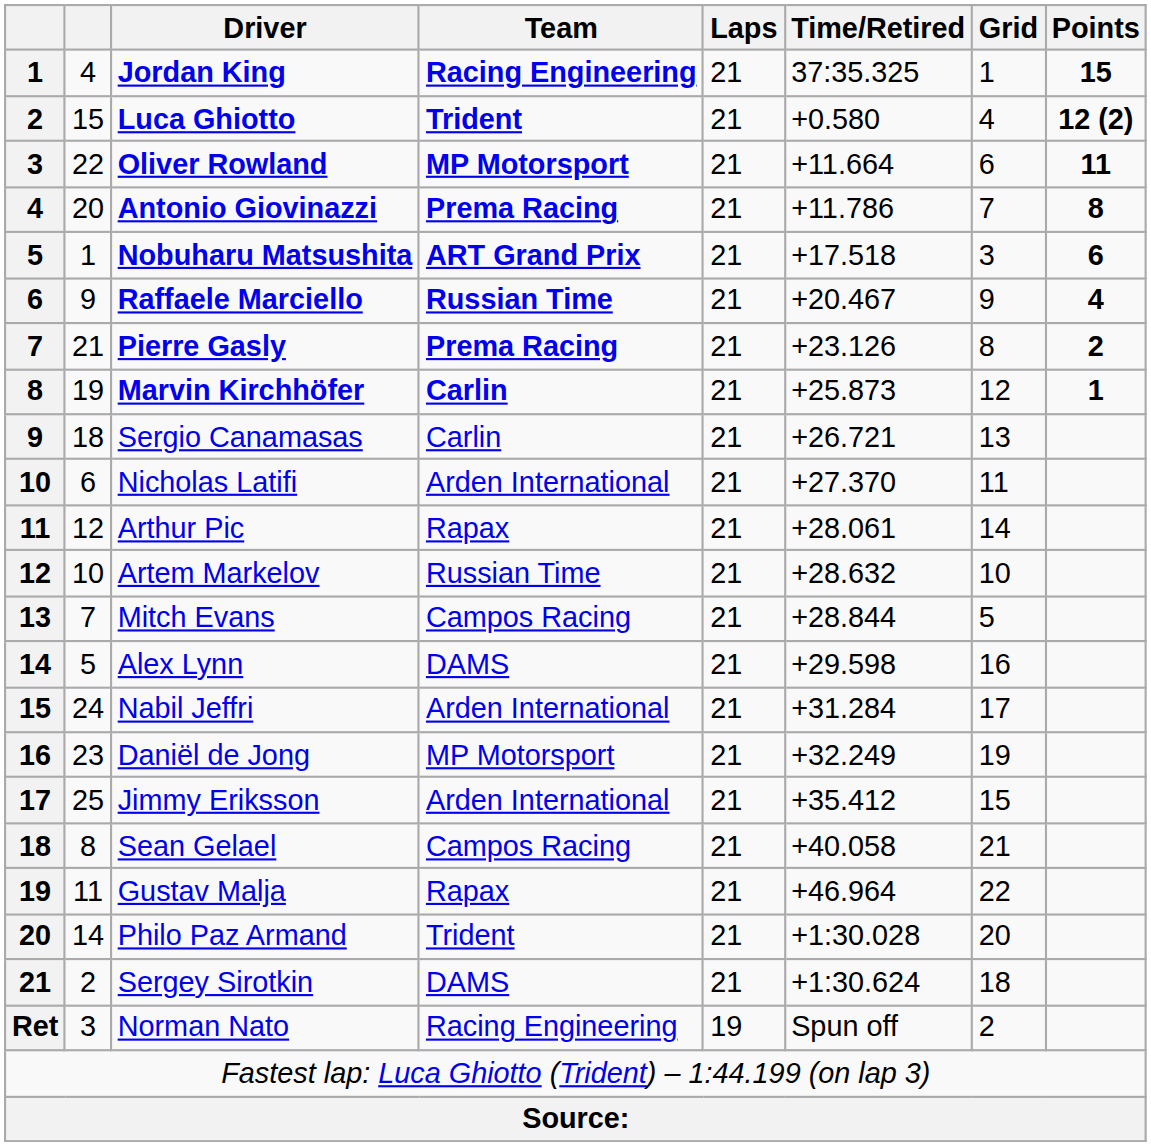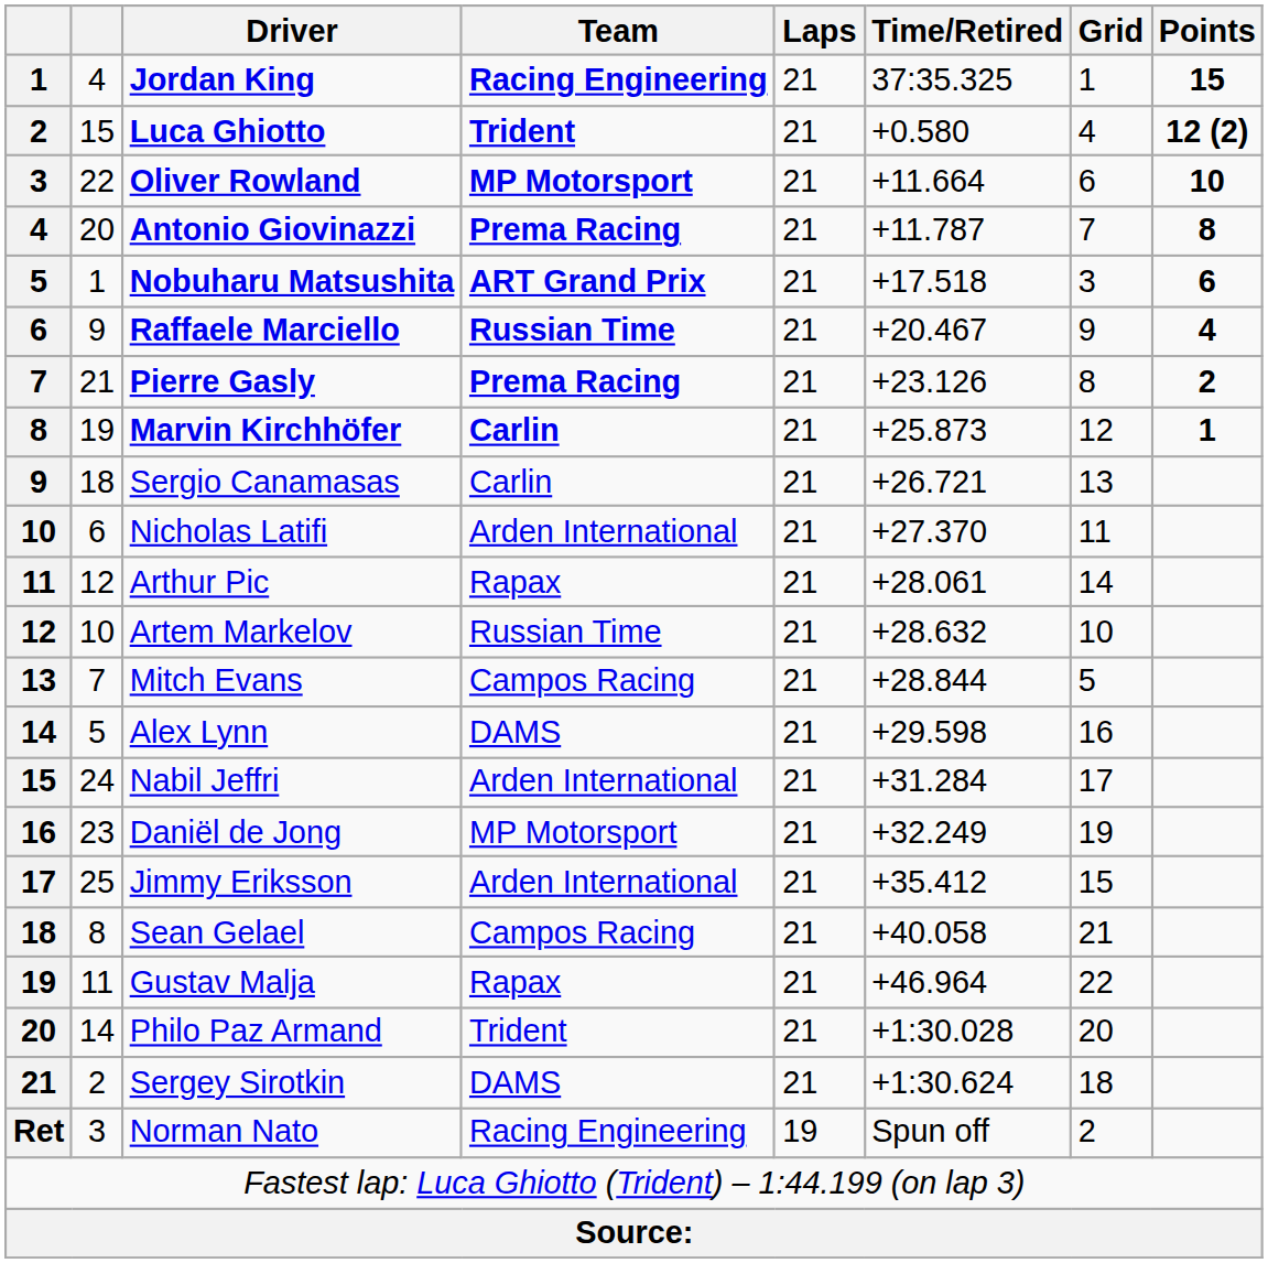 <table class="wikitable" style="font-size:85%">
 <tr>
 <th></th>
 <th></th>
 <th>Driver</th>
 <th>Team</th>
 <th>Laps</th>
 <th>Time/Retired</th>
 <th>Grid</th>
 <th>Points</th>
 </tr>
 <tr>
 <th>1</th>
 <td align="center">4</td>
 <td> <strong><a href='#'>Jordan King</a></strong></td>
 <td><strong><a href='#'>Racing Engineering</a></strong></td>
 <td>21</td>
 <td>37:35.325</td>
 <td>1</td>
 <td align="center"><strong>15</strong></td>
 </tr>
 <tr>
 <th>2</th>
 <td align="center">15</td>
 <td> <strong><a href='#'>Luca Ghiotto</a></strong></td>
 <td><strong><a href='#'>Trident</a></strong></td>
 <td>21</td>
 <td>+0.580</td>
 <td>4</td>
 <td align="center"><strong>12 (2)</strong></td>
 </tr>
 <tr>
 <th>3</th>
 <td align="center">22</td>
 <td> <strong><a href='#'>Oliver Rowland</a></strong></td>
 <td><strong><a href='#'>MP Motorsport</a></strong></td>
 <td>21</td>
 <td>+11.664</td>
 <td>6</td>
-<td align="center"><strong>11</strong></td>
+<td align="center"><strong>10</strong></td>
 </tr>
 <tr>
 <th>4</th>
 <td align="center">20</td>
 <td> <strong><a href='#'>Antonio Giovinazzi</a></strong></td>
 <td><strong><a href='#'>Prema Racing</a></strong></td>
 <td>21</td>
-<td>+11.786</td>
+<td>+11.787</td>
 <td>7</td>
 <td align="center"><strong>8</strong></td>
 </tr>
 <tr>
 <th>5</th>
 <td align="center">1</td>
 <td> <strong><a href='#'>Nobuharu Matsushita</a></strong></td>
 <td><strong><a href='#'>ART Grand Prix</a></strong></td>
 <td>21</td>
 <td>+17.518</td>
 <td>3</td>
 <td align="center"><strong>6</strong></td>
 </tr>
 <tr>
 <th>6</th>
 <td align="center">9</td>
 <td> <strong><a href='#'>Raffaele Marciello</a></strong></td>
 <td><strong><a href='#'>Russian Time</a></strong></td>
 <td>21</td>
 <td>+20.467</td>
 <td>9</td>
 <td align="center"><strong>4</strong></td>
 </tr>
 <tr>
 <th>7</th>
 <td align="center">21</td>
 <td> <strong><a href='#'>Pierre Gasly</a></strong></td>
 <td><strong><a href='#'>Prema Racing</a></strong></td>
 <td>21</td>
 <td>+23.126</td>
 <td>8</td>
 <td align="center"><strong>2</strong></td>
 </tr>
 <tr>
 <th>8</th>
 <td align="center">19</td>
 <td> <strong><a href='#'>Marvin Kirchhöfer</a></strong></td>
 <td><strong><a href='#'>Carlin</a></strong></td>
 <td>21</td>
 <td>+25.873</td>
 <td>12</td>
 <td align="center"><strong>1</strong></td>
 </tr>
 <tr>
 <th>9</th>
 <td align="center">18</td>
 <td> <a href='#'>Sergio Canamasas</a></td>
 <td><a href='#'>Carlin</a></td>
 <td>21</td>
 <td>+26.721</td>
 <td>13</td>
 <td></td>
 </tr>
 <tr>
 <th>10</th>
 <td align="center">6</td>
 <td> <a href='#'>Nicholas Latifi</a></td>
 <td><a href='#'>Arden International</a></td>
 <td>21</td>
 <td>+27.370</td>
 <td>11</td>
 <td></td>
 </tr>
 <tr>
 <th>11</th>
 <td align="center">12</td>
 <td> <a href='#'>Arthur Pic</a></td>
 <td><a href='#'>Rapax</a></td>
 <td>21</td>
 <td>+28.061</td>
 <td>14</td>
 <td></td>
 </tr>
 <tr>
 <th>12</th>
 <td align="center">10</td>
 <td> <a href='#'>Artem Markelov</a></td>
 <td><a href='#'>Russian Time</a></td>
 <td>21</td>
 <td>+28.632</td>
 <td>10</td>
 <td></td>
 </tr>
 <tr>
 <th>13</th>
 <td align="center">7</td>
 <td> <a href='#'>Mitch Evans</a></td>
 <td><a href='#'>Campos Racing</a></td>
 <td>21</td>
 <td>+28.844</td>
 <td>5</td>
 <td></td>
 </tr>
 <tr>
 <th>14</th>
 <td align="center">5</td>
 <td> <a href='#'>Alex Lynn</a></td>
 <td><a href='#'>DAMS</a></td>
 <td>21</td>
 <td>+29.598</td>
 <td>16</td>
 <td></td>
 </tr>
 <tr>
 <th>15</th>
 <td align="center">24</td>
 <td> <a href='#'>Nabil Jeffri</a></td>
 <td><a href='#'>Arden International</a></td>
 <td>21</td>
 <td>+31.284</td>
 <td>17</td>
 <td></td>
 </tr>
 <tr>
 <th>16</th>
 <td align="center">23</td>
 <td> <a href='#'>Daniël de Jong</a></td>
 <td><a href='#'>MP Motorsport</a></td>
 <td>21</td>
 <td>+32.249</td>
 <td>19</td>
 <td></td>
 </tr>
 <tr>
 <th>17</th>
 <td align="center">25</td>
 <td> <a href='#'>Jimmy Eriksson</a></td>
 <td><a href='#'>Arden International</a></td>
 <td>21</td>
 <td>+35.412</td>
 <td>15</td>
 <td></td>
 </tr>
 <tr>
 <th>18</th>
 <td align="center">8</td>
 <td> <a href='#'>Sean Gelael</a></td>
 <td><a href='#'>Campos Racing</a></td>
 <td>21</td>
 <td>+40.058</td>
 <td>21</td>
 <td></td>
 </tr>
 <tr>
 <th>19</th>
 <td align="center">11</td>
 <td> <a href='#'>Gustav Malja</a></td>
 <td><a href='#'>Rapax</a></td>
 <td>21</td>
 <td>+46.964</td>
 <td>22</td>
 <td></td>
 </tr>
 <tr>
 <th>20</th>
 <td align="center">14</td>
 <td> <a href='#'>Philo Paz Armand</a></td>
 <td><a href='#'>Trident</a></td>
 <td>21</td>
 <td>+1:30.028</td>
 <td>20</td>
 <td></td>
 </tr>
 <tr>
 <th>21</th>
 <td align="center">2</td>
 <td> <a href='#'>Sergey Sirotkin</a></td>
 <td><a href='#'>DAMS</a></td>
 <td>21</td>
 <td>+1:30.624</td>
 <td>18</td>
 <td></td>
 </tr>
 <tr>
 <th>Ret</th>
 <td align="center">3</td>
 <td> <a href='#'>Norman Nato</a></td>
 <td><a href='#'>Racing Engineering</a></td>
 <td>19</td>
 <td>Spun off</td>
 <td>2</td>
 <td></td>
 </tr>
 <tr>
 <td colspan="8" align="center"><em>Fastest lap:  <a href='#'>Luca Ghiotto</a> (<a href='#'>Trident</a>) – 1:44.199 (on lap 3)</em></td>
 </tr>
 <tr>
 <th colspan="8">Source:</th>
 </tr>
 <tr>
 </tr>
 </table>
